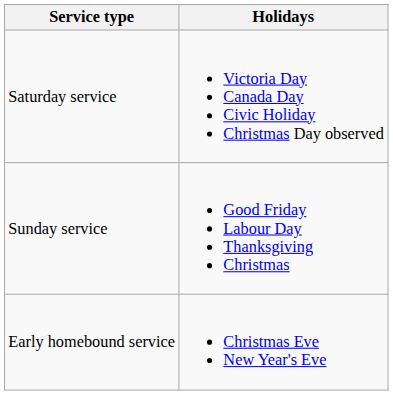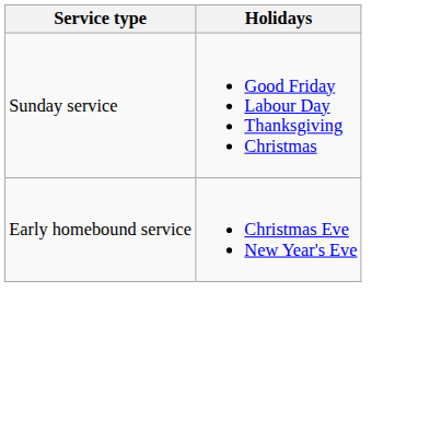 <table class="wikitable">
 <tr>
 <th>Service type</th>
 <th>Holidays</th>
-</tr>
-<tr>
-<td>Saturday service</td>
-<td><br><ul><li><a href='#'>Victoria Day</a></li><li><a href='#'>Canada Day</a></li><li><a href='#'>Civic Holiday</a></li><li><a href='#'>Christmas</a> Day observed</li></ul></td>
 </tr>
 <tr>
 <td>Sunday service</td>
 <td><br><ul><li><a href='#'>Good Friday</a></li><li><a href='#'>Labour Day</a></li><li><a href='#'>Thanksgiving</a></li><li><a href='#'>Christmas</a></li></ul></td>
 </tr>
 <tr>
 <td>Early homebound service</td>
 <td><br><ul><li><a href='#'>Christmas Eve</a></li><li><a href='#'>New Year's Eve</a></li></ul></td>
 </tr>
 </table>
